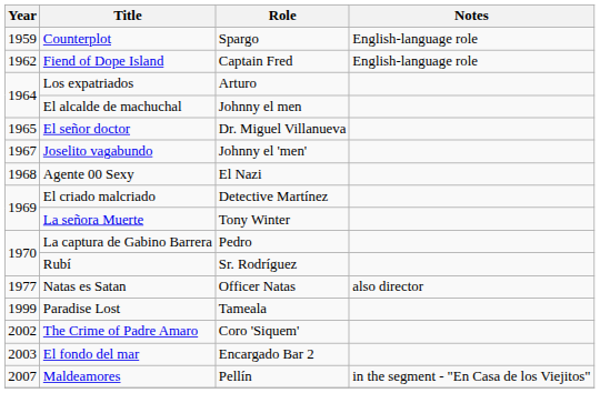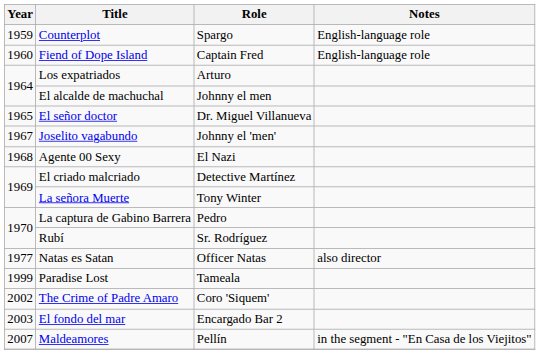 <table class="wikitable sortable">
 <tr>
 <th>Year</th>
 <th>Title</th>
 <th>Role</th>
 <th class="unsortable">Notes</th>
 </tr>
 <tr>
 <td>1959</td>
 <td><a href='#'>Counterplot</a></td>
 <td>Spargo</td>
 <td>English-language role</td>
 </tr>
 <tr>
-<td>1962</td>
+<td>1960</td>
 <td><a href='#'>Fiend of Dope Island</a></td>
 <td>Captain Fred</td>
 <td>English-language role</td>
 </tr>
 <tr>
 <td rowspan=2>1964</td>
 <td>Los expatriados</td>
 <td>Arturo</td>
 <td></td>
 </tr>
 <tr>
 <td>El alcalde de machuchal</td>
 <td>Johnny el men</td>
 <td></td>
 </tr>
 <tr>
 <td>1965</td>
 <td><a href='#'>El señor doctor</a></td>
 <td>Dr. Miguel Villanueva</td>
 <td></td>
 </tr>
 <tr>
 <td>1967</td>
 <td><a href='#'>Joselito vagabundo</a></td>
 <td>Johnny el 'men'</td>
 <td></td>
 </tr>
 <tr>
 <td>1968</td>
 <td>Agente 00 Sexy</td>
 <td>El Nazi</td>
 <td></td>
 </tr>
 <tr>
 <td rowspan=2>1969</td>
 <td>El criado malcriado</td>
 <td>Detective Martínez</td>
 <td></td>
 </tr>
 <tr>
 <td><a href='#'>La señora Muerte</a></td>
 <td>Tony Winter</td>
 <td></td>
 </tr>
 <tr>
 <td rowspan=2>1970</td>
 <td>La captura de Gabino Barrera</td>
 <td>Pedro</td>
 <td></td>
 </tr>
 <tr>
 <td>Rubí</td>
 <td>Sr. Rodríguez</td>
 <td></td>
 </tr>
 <tr>
 <td>1977</td>
 <td>Natas es Satan</td>
 <td>Officer Natas</td>
 <td>also director</td>
 </tr>
 <tr>
 <td>1999</td>
 <td>Paradise Lost</td>
 <td>Tameala</td>
 <td></td>
 </tr>
 <tr>
 <td>2002</td>
 <td><a href='#'>The Crime of Padre Amaro</a></td>
 <td>Coro 'Siquem'</td>
 <td></td>
 </tr>
 <tr>
 <td>2003</td>
 <td><a href='#'>El fondo del mar</a></td>
 <td>Encargado Bar 2</td>
 <td></td>
 </tr>
 <tr>
 <td>2007</td>
 <td><a href='#'>Maldeamores</a></td>
 <td>Pellín</td>
 <td>in the segment - "En Casa de los Viejitos"</td>
 </tr>
 <tr>
 </tr>
 </table>
